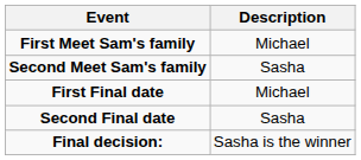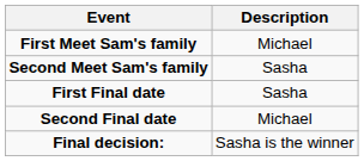 <table class="wikitable sortable" style="text-align:center;">
 <tr>
 <th>Event</th>
 <th>Description</th>
 </tr>
 <tr>
 <td><strong>First Meet Sam's family</strong></td>
 <td>Michael</td>
 </tr>
 <tr>
 <td><strong>Second Meet Sam's family</strong></td>
 <td>Sasha</td>
 </tr>
 <tr>
 <td><strong>First Final date</strong></td>
-<td>Michael</td>
+<td>Sasha</td>
 </tr>
 <tr>
 <td><strong>Second Final date</strong></td>
-<td>Sasha</td>
+<td>Michael</td>
 </tr>
 <tr>
 <td><strong>Final decision:</strong></td>
 <td>Sasha is the winner</td>
 </tr>
 </table>
